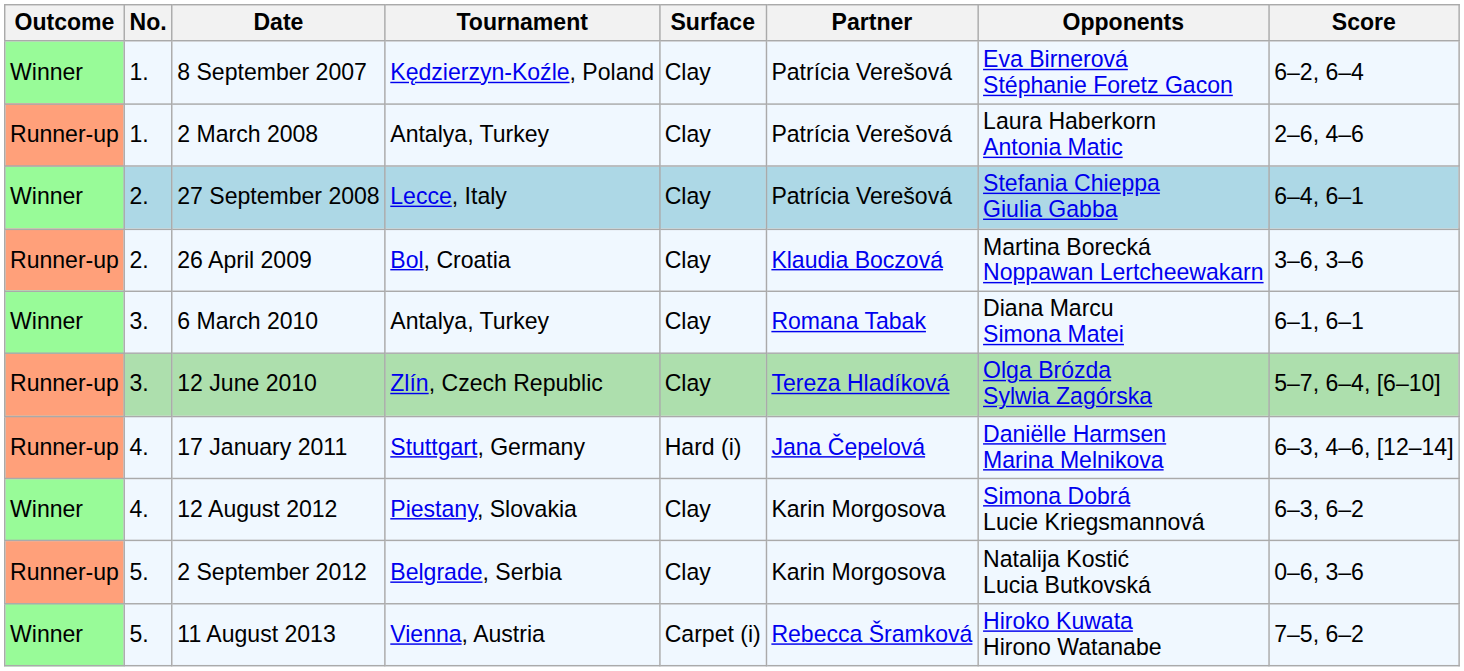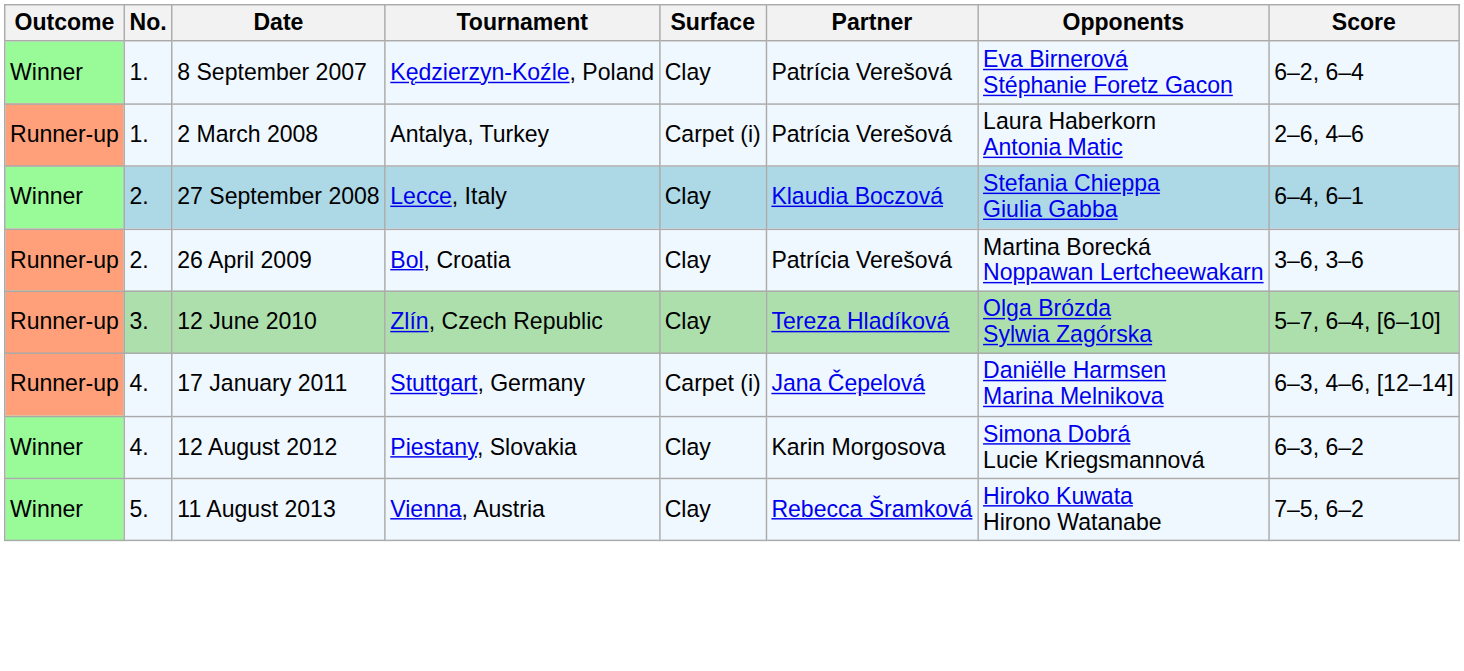 <table class="sortable wikitable">
 <tr>
 <th>Outcome</th>
 <th>No.</th>
 <th>Date</th>
 <th>Tournament</th>
 <th>Surface</th>
 <th>Partner</th>
 <th>Opponents</th>
 <th class="unsortable">Score</th>
 </tr>
 <tr style="background:#f0f8ff;">
 <td bgcolor="98FB98">Winner</td>
 <td>1.</td>
 <td>8 September 2007</td>
 <td><a href='#'>Kędzierzyn-Koźle</a>, Poland</td>
 <td>Clay</td>
 <td> Patrícia Verešová</td>
 <td> <a href='#'>Eva Birnerová</a> <br>  <a href='#'>Stéphanie Foretz Gacon</a></td>
 <td>6–2, 6–4</td>
 </tr>
 <tr style="background:#f0f8ff;">
 <td style="background:#ffa07a;">Runner-up</td>
 <td>1.</td>
 <td>2 March 2008</td>
 <td>Antalya, Turkey</td>
-<td>Clay</td>
+<td>Carpet (i)</td>
 <td> Patrícia Verešová</td>
 <td> Laura Haberkorn <br>  <a href='#'>Antonia Matic</a></td>
 <td>2–6, 4–6</td>
 </tr>
 <tr style="background:lightblue;">
 <td bgcolor="98FB98">Winner</td>
 <td>2.</td>
 <td>27 September 2008</td>
 <td><a href='#'>Lecce</a>, Italy</td>
 <td>Clay</td>
-<td> Patrícia Verešová</td>
+<td> <a href='#'>Klaudia Boczová</a></td>
 <td> <a href='#'>Stefania Chieppa</a> <br>  <a href='#'>Giulia Gabba</a></td>
 <td>6–4, 6–1</td>
 </tr>
 <tr style="background:#f0f8ff;">
 <td style="background:#ffa07a;">Runner-up</td>
 <td>2.</td>
 <td>26 April 2009</td>
 <td><a href='#'>Bol</a>, Croatia</td>
 <td>Clay</td>
-<td> <a href='#'>Klaudia Boczová</a></td>
+<td> Patrícia Verešová</td>
 <td> Martina Borecká <br>  <a href='#'>Noppawan Lertcheewakarn</a></td>
 <td>3–6, 3–6</td>
-</tr>
-<tr style="background:#f0f8ff;">
-<td bgcolor="98FB98">Winner</td>
-<td>3.</td>
-<td>6 March 2010</td>
-<td>Antalya, Turkey</td>
-<td>Clay</td>
-<td> <a href='#'>Romana Tabak</a></td>
-<td> Diana Marcu <br>  <a href='#'>Simona Matei</a></td>
-<td>6–1, 6–1</td>
 </tr>
 <tr style="background:#addfad;">
 <td style="background:#ffa07a;">Runner-up</td>
 <td>3.</td>
 <td>12 June 2010</td>
 <td><a href='#'>Zlín</a>, Czech Republic</td>
 <td>Clay</td>
 <td> <a href='#'>Tereza Hladíková</a></td>
 <td> <a href='#'>Olga Brózda</a> <br>  <a href='#'>Sylwia Zagórska</a></td>
 <td>5–7, 6–4, [6–10]</td>
 </tr>
 <tr style="background:#f0f8ff;">
 <td style="background:#ffa07a;">Runner-up</td>
 <td>4.</td>
 <td>17 January 2011</td>
 <td><a href='#'>Stuttgart</a>, Germany</td>
-<td>Hard (i)</td>
+<td>Carpet (i)</td>
 <td> <a href='#'>Jana Čepelová</a></td>
 <td> <a href='#'>Daniëlle Harmsen</a> <br>  <a href='#'>Marina Melnikova</a></td>
 <td>6–3, 4–6, [12–14]</td>
 </tr>
 <tr style="background:#f0f8ff;">
 <td bgcolor="98FB98">Winner</td>
 <td>4.</td>
 <td>12 August 2012</td>
 <td><a href='#'>Piestany</a>, Slovakia</td>
 <td>Clay</td>
 <td> Karin Morgosova</td>
 <td> <a href='#'>Simona Dobrá</a> <br>  Lucie Kriegsmannová</td>
 <td>6–3, 6–2</td>
 </tr>
 <tr style="background:#f0f8ff;">
-<td style="background:#ffa07a;">Runner-up</td>
-<td>5.</td>
-<td>2 September 2012</td>
-<td><a href='#'>Belgrade</a>, Serbia</td>
-<td>Clay</td>
-<td> Karin Morgosova</td>
-<td> Natalija Kostić <br>  Lucia Butkovská</td>
-<td>0–6, 3–6</td>
-</tr>
-<tr style="background:#f0f8ff;">
 <td bgcolor="98FB98">Winner</td>
 <td>5.</td>
 <td>11 August 2013</td>
 <td><a href='#'>Vienna</a>, Austria</td>
-<td>Carpet (i)</td>
+<td>Clay</td>
 <td> <a href='#'>Rebecca Šramková</a></td>
 <td> <a href='#'>Hiroko Kuwata</a> <br>  Hirono Watanabe</td>
 <td>7–5, 6–2</td>
 </tr>
 </table>
